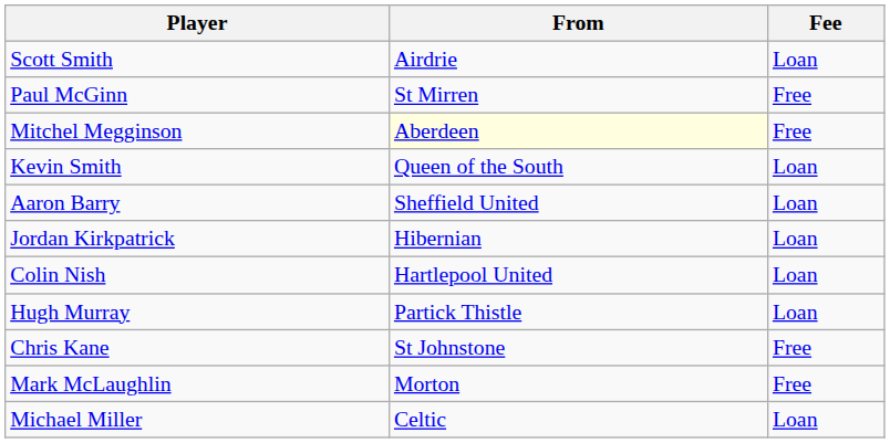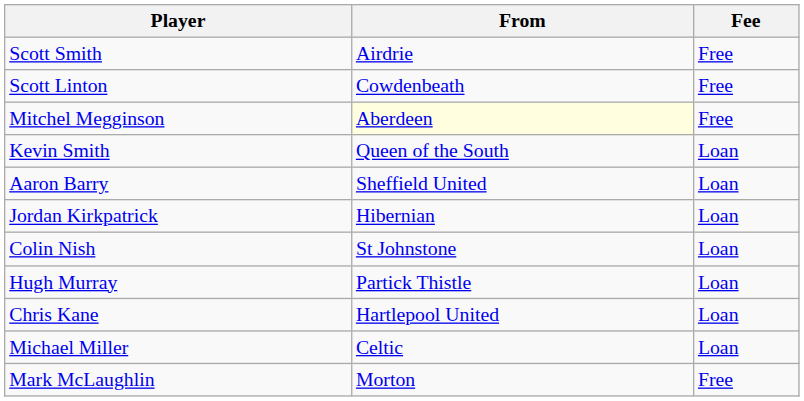 <table class="wikitable" style="text-align:center; font-size:95%;width:98%; text-align:left">
 <tr>
 <th>Player</th>
 <th>From</th>
 <th>Fee</th>
 </tr>
 <tr>
 <td> <a href='#'>Scott Smith</a></td>
 <td> <a href='#'>Airdrie</a></td>
-<td><a href='#'>Loan</a></td>
+<td><a href='#'>Free</a></td>
 </tr>
 <tr>
-<td> <a href='#'>Paul McGinn</a></td>
-<td> <a href='#'>St Mirren</a></td>
+<td> <a href='#'>Scott Linton</a></td>
+<td> <a href='#'>Cowdenbeath</a></td>
 <td><a href='#'>Free</a></td>
 </tr>
 <tr>
 <td> <a href='#'>Mitchel Megginson</a></td>
 <td style="background: lightyellow;"> <a href='#'>Aberdeen</a></td>
 <td><a href='#'>Free</a></td>
 </tr>
 <tr>
 <td> <a href='#'>Kevin Smith</a></td>
 <td> <a href='#'>Queen of the South</a></td>
 <td><a href='#'>Loan</a></td>
 </tr>
 <tr>
 <td> <a href='#'>Aaron Barry</a></td>
 <td> <a href='#'>Sheffield United</a></td>
 <td><a href='#'>Loan</a></td>
 </tr>
 <tr>
 <td> <a href='#'>Jordan Kirkpatrick</a></td>
 <td> <a href='#'>Hibernian</a></td>
 <td><a href='#'>Loan</a></td>
 </tr>
 <tr>
 <td> <a href='#'>Colin Nish</a></td>
-<td> <a href='#'>Hartlepool United</a></td>
+<td> <a href='#'>St Johnstone</a></td>
 <td><a href='#'>Loan</a></td>
 </tr>
 <tr>
 <td> <a href='#'>Hugh Murray</a></td>
 <td> <a href='#'>Partick Thistle</a></td>
 <td><a href='#'>Loan</a></td>
 </tr>
 <tr>
 <td> <a href='#'>Chris Kane</a></td>
-<td> <a href='#'>St Johnstone</a></td>
-<td><a href='#'>Free</a></td>
+<td> <a href='#'>Hartlepool United</a></td>
+<td><a href='#'>Loan</a></td>
+</tr>
+<tr>
+<td> <a href='#'>Michael Miller</a></td>
+<td> <a href='#'>Celtic</a></td>
+<td><a href='#'>Loan</a></td>
 </tr>
 <tr>
 <td> <a href='#'>Mark McLaughlin</a></td>
 <td> <a href='#'>Morton</a></td>
 <td><a href='#'>Free</a></td>
 </tr>
-<tr>
-<td> <a href='#'>Michael Miller</a></td>
-<td> <a href='#'>Celtic</a></td>
-<td><a href='#'>Loan</a></td>
-</tr>
 </table>
